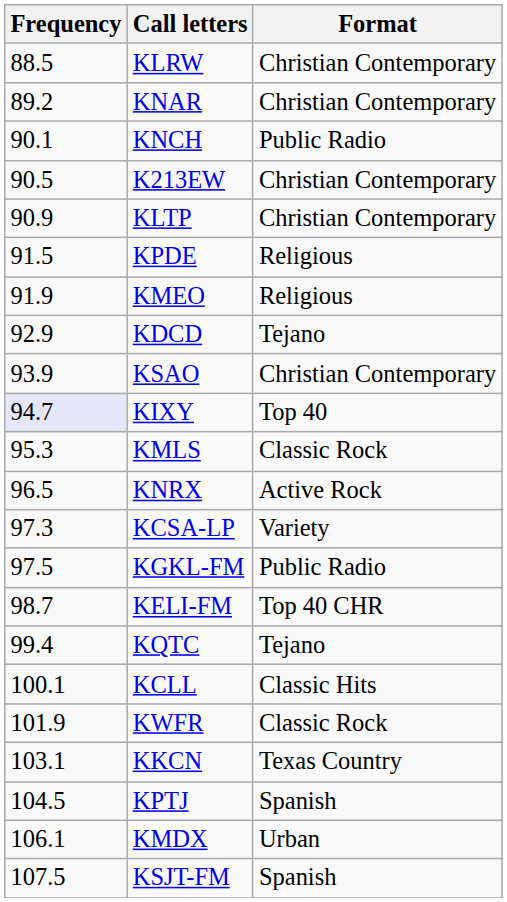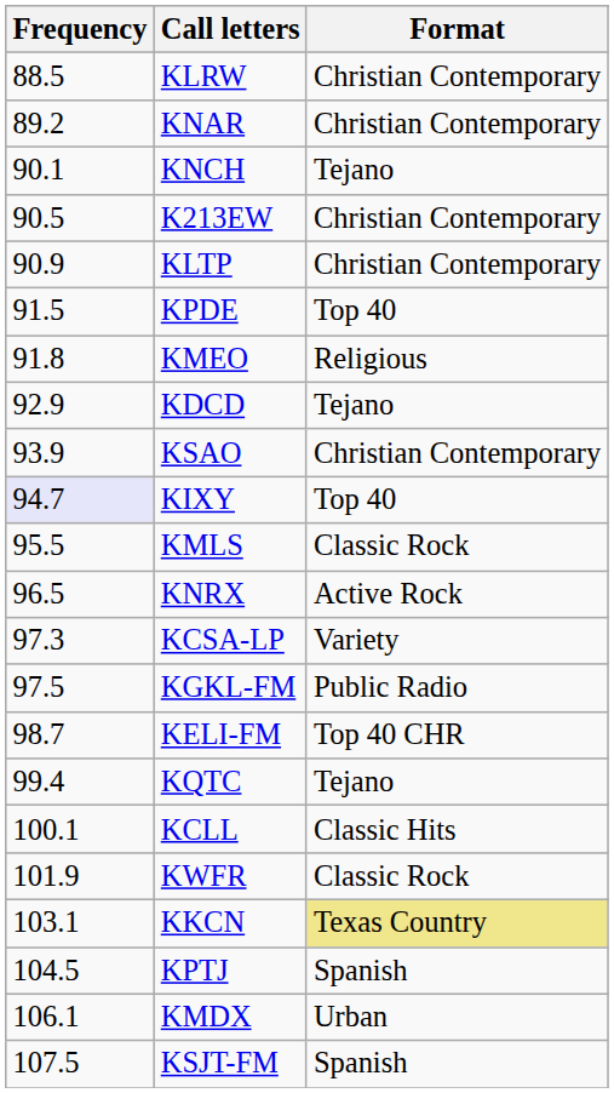 <table class="wikitable sortable">
 <tr>
 <th valign="bottom">Frequency<br></th>
 <th valign="bottom">Call letters<br></th>
 <th valign="bottom">Format</th>
 </tr>
 <tr>
 <td>88.5</td>
 <td><a href='#'>KLRW</a></td>
 <td>Christian Contemporary</td>
 </tr>
 <tr>
 <td>89.2</td>
 <td><a href='#'>KNAR</a></td>
 <td>Christian Contemporary</td>
 </tr>
 <tr>
 <td>90.1</td>
 <td><a href='#'>KNCH</a></td>
-<td>Public Radio</td>
+<td>Tejano</td>
 </tr>
 <tr>
 <td>90.5</td>
 <td><a href='#'>K213EW</a></td>
 <td>Christian Contemporary</td>
 </tr>
 <tr>
 <td>90.9</td>
 <td><a href='#'>KLTP</a></td>
 <td>Christian Contemporary</td>
 </tr>
 <tr>
 <td>91.5</td>
 <td><a href='#'>KPDE</a></td>
-<td>Religious</td>
+<td>Top 40</td>
 </tr>
 <tr>
-<td>91.9</td>
+<td>91.8</td>
 <td><a href='#'>KMEO</a></td>
 <td>Religious</td>
 </tr>
 <tr>
 <td>92.9</td>
 <td><a href='#'>KDCD</a></td>
 <td>Tejano</td>
 </tr>
 <tr>
 <td>93.9</td>
 <td><a href='#'>KSAO</a></td>
 <td>Christian Contemporary</td>
 </tr>
 <tr>
 <td style="background: lavender;">94.7</td>
 <td><a href='#'>KIXY</a></td>
 <td>Top 40</td>
 </tr>
 <tr>
-<td>95.3</td>
+<td>95.5</td>
 <td><a href='#'>KMLS</a></td>
 <td>Classic Rock</td>
 </tr>
 <tr>
 <td>96.5</td>
 <td><a href='#'>KNRX</a></td>
 <td>Active Rock</td>
 </tr>
 <tr>
 <td>97.3</td>
 <td><a href='#'>KCSA-LP</a></td>
 <td>Variety</td>
 </tr>
 <tr>
 <td>97.5</td>
 <td><a href='#'>KGKL-FM</a></td>
 <td>Public Radio</td>
 </tr>
 <tr>
 <td>98.7</td>
 <td><a href='#'>KELI-FM</a></td>
 <td>Top 40 CHR</td>
 </tr>
 <tr>
 <td>99.4</td>
 <td><a href='#'>KQTC</a></td>
 <td>Tejano</td>
 </tr>
 <tr>
 <td>100.1</td>
 <td><a href='#'>KCLL</a></td>
 <td>Classic Hits</td>
 </tr>
 <tr>
 <td>101.9</td>
 <td><a href='#'>KWFR</a></td>
 <td>Classic Rock</td>
 </tr>
 <tr>
 <td>103.1</td>
 <td><a href='#'>KKCN</a></td>
-<td>Texas Country</td>
+<td style="background: khaki;">Texas Country</td>
 </tr>
 <tr>
 <td>104.5</td>
 <td><a href='#'>KPTJ</a></td>
 <td>Spanish</td>
 </tr>
 <tr>
 <td>106.1</td>
 <td><a href='#'>KMDX</a></td>
 <td>Urban</td>
 </tr>
 <tr>
 <td>107.5</td>
 <td><a href='#'>KSJT-FM</a></td>
 <td>Spanish</td>
 </tr>
 <tr>
 </tr>
 </table>
